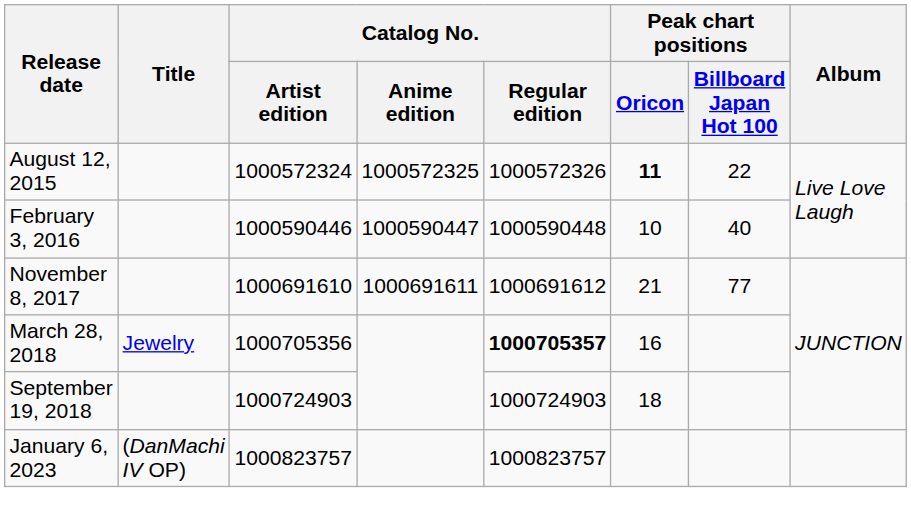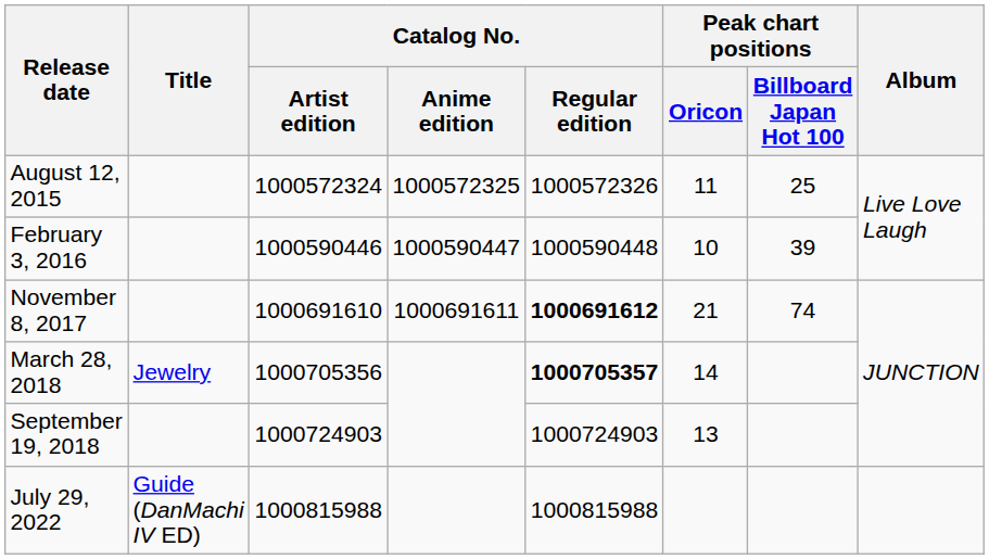 <table class="wikitable">
 <tr>
 <th width="180px" rowspan="2">Release date</th>
 <th rowspan="2" width="320px">Title</th>
 <th colspan="3">Catalog No.</th>
 <th width="300px" colspan="2">Peak chart positions</th>
 <th !width="60px" rowspan="2">Album</th>
 </tr>
 <tr>
 <th width="80px">Artist edition</th>
 <th width="80px">Anime edition</th>
 <th width="80px">Regular edition</th>
 <th style="width:2.5em;"><strong><a href='#'>Oricon</a></strong></th>
 <th style="width:2.5em;"><strong><a href='#'>Billboard Japan Hot 100</a></strong></th>
 </tr>
 <tr>
 <td>August 12, 2015</td>
 <td></td>
 <td align=center>1000572324</td>
 <td align=center>1000572325</td>
 <td align=center>1000572326</td>
-<td align=center><strong>11</strong></td>
-<td align=center>22</td>
+<td align=center>11</td>
+<td align=center>25</td>
 <td rowspan="2"><em>Live Love Laugh</em></td>
 </tr>
 <tr>
 <td>February 3, 2016</td>
 <td></td>
 <td align=center>1000590446</td>
 <td align=center>1000590447</td>
 <td align=center>1000590448</td>
 <td align=center>10</td>
-<td align=center>40</td>
+<td align=center>39</td>
 </tr>
 <tr>
 <td>November 8, 2017</td>
 <td></td>
 <td align=center>1000691610</td>
 <td align=center>1000691611</td>
-<td align=center>1000691612</td>
+<td align=center><strong>1000691612</strong></td>
 <td align=center>21</td>
-<td align=center>77</td>
+<td align=center>74</td>
 <td rowspan="3"><em>JUNCTION</em></td>
 </tr>
 <tr>
 <td>March 28, 2018</td>
 <td><a href='#'>Jewelry</a></td>
 <td align="center">1000705356</td>
 <td rowspan="2"></td>
 <td align=center><strong>1000705357</strong></td>
-<td align=center>16</td>
+<td align=center>14</td>
 <td align=center></td>
 </tr>
 <tr>
 <td>September 19, 2018</td>
 <td></td>
 <td align=center>1000724903</td>
 <td align=center>1000724903</td>
-<td align=center>18</td>
+<td align=center>13</td>
 <td align=center></td>
 </tr>
 <tr>
-<td>January 6, 2023</td>
-<td> (<em>DanMachi IV</em> OP)</td>
-<td>1000823757</td>
+<td>July 29, 2022</td>
+<td><a href='#'>Guide</a> (<em>DanMachi IV</em> ED)</td>
+<td>1000815988</td>
 <td></td>
-<td>1000823757</td>
+<td>1000815988</td>
 <td></td>
 <td></td>
 <td></td>
 </tr>
 </table>
